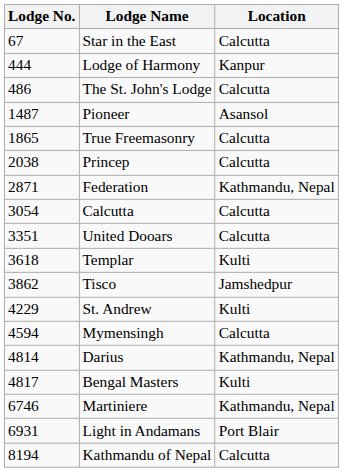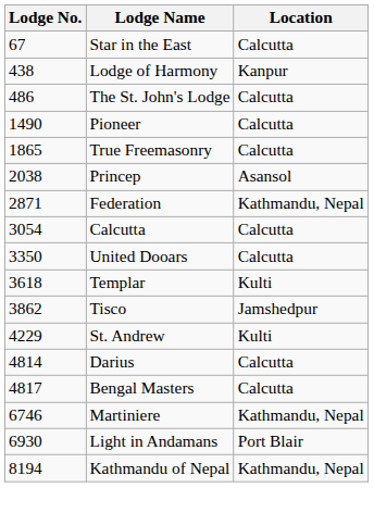 <table class="wikitable">
 <tr>
 <th><strong>Lodge No.</strong></th>
 <th><strong>Lodge Name</strong></th>
 <th><strong>Location</strong></th>
 </tr>
 <tr>
 <td>67</td>
 <td>Star in the East</td>
 <td>Calcutta</td>
 </tr>
 <tr>
-<td>444</td>
+<td>438</td>
 <td>Lodge of Harmony</td>
 <td>Kanpur</td>
 </tr>
 <tr>
 <td>486</td>
 <td>The St. John's Lodge</td>
 <td>Calcutta</td>
 </tr>
 <tr>
-<td>1487</td>
+<td>1490</td>
 <td>Pioneer</td>
-<td>Asansol</td>
+<td>Calcutta</td>
 </tr>
 <tr>
 <td>1865</td>
 <td>True Freemasonry</td>
 <td>Calcutta</td>
 </tr>
 <tr>
 <td>2038</td>
 <td>Princep</td>
-<td>Calcutta</td>
+<td>Asansol</td>
 </tr>
 <tr>
 <td>2871</td>
 <td>Federation</td>
 <td>Kathmandu, Nepal</td>
 </tr>
 <tr>
 <td>3054</td>
 <td>Calcutta</td>
 <td>Calcutta</td>
 </tr>
 <tr>
-<td>3351</td>
+<td>3350</td>
 <td>United Dooars</td>
 <td>Calcutta</td>
 </tr>
 <tr>
 <td>3618</td>
 <td>Templar</td>
 <td>Kulti</td>
 </tr>
 <tr>
 <td>3862</td>
 <td>Tisco</td>
 <td>Jamshedpur</td>
 </tr>
 <tr>
 <td>4229</td>
 <td>St. Andrew</td>
 <td>Kulti</td>
 </tr>
 <tr>
-<td>4594</td>
-<td>Mymensingh</td>
-<td>Calcutta</td>
-</tr>
-<tr>
 <td>4814</td>
 <td>Darius</td>
-<td>Kathmandu, Nepal</td>
+<td>Calcutta</td>
 </tr>
 <tr>
 <td>4817</td>
 <td>Bengal Masters</td>
-<td>Kulti</td>
+<td>Calcutta</td>
 </tr>
 <tr>
 <td>6746</td>
 <td>Martiniere</td>
 <td>Kathmandu, Nepal</td>
 </tr>
 <tr>
-<td>6931</td>
+<td>6930</td>
 <td>Light in Andamans</td>
 <td>Port Blair</td>
 </tr>
 <tr>
 <td>8194</td>
 <td>Kathmandu of Nepal</td>
-<td>Calcutta</td>
+<td>Kathmandu, Nepal</td>
 </tr>
 </table>
